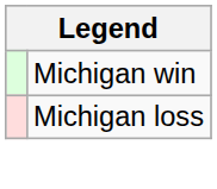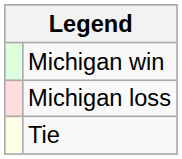 <table class="wikitable" style="font-size:90%">
 <tr>
 <th colspan="2">Legend</th>
 </tr>
 <tr>
 <td bgcolor="#DDFFDD"> </td>
 <td>Michigan win</td>
 </tr>
 <tr>
 <td bgcolor="#FFDDDD"> </td>
 <td>Michigan loss</td>
 </tr>
+<tr>
+<td bgcolor="#FFFFE6"> </td>
+<td>Tie</td>
+</tr>
 </table>
